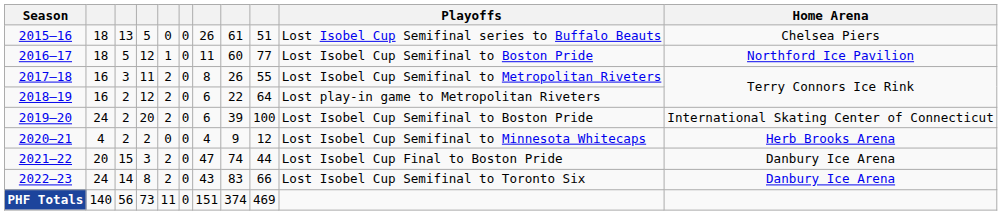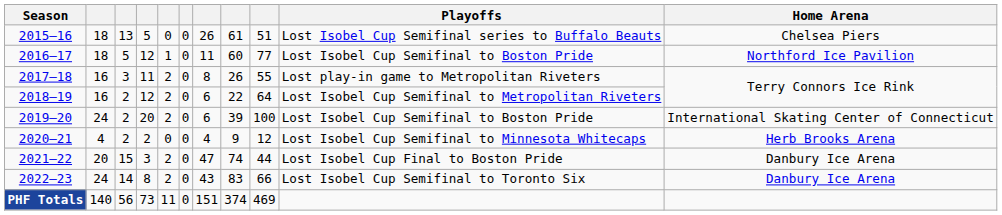 <table class="wikitable" style="text-align:center">
 <tr>
 <th>Season</th>
 <th></th>
 <th></th>
 <th></th>
 <th></th>
 <th></th>
 <th></th>
 <th></th>
 <th></th>
 <th>Playoffs</th>
 <th>Home Arena</th>
 </tr>
 <tr>
 <td><a href='#'>2015–16</a></td>
 <td>18</td>
 <td>13</td>
 <td>5</td>
 <td>0</td>
 <td>0</td>
 <td>26</td>
 <td>61</td>
 <td>51</td>
 <td align=left>Lost <a href='#'>Isobel Cup</a> Semifinal series to <a href='#'>Buffalo Beauts</a></td>
 <td>Chelsea Piers</td>
 </tr>
 <tr>
 <td><a href='#'>2016–17</a></td>
 <td>18</td>
 <td>5</td>
 <td>12</td>
 <td>1</td>
 <td>0</td>
 <td>11</td>
 <td>60</td>
 <td>77</td>
 <td align=left>Lost Isobel Cup Semifinal to <a href='#'>Boston Pride</a></td>
 <td><a href='#'>Northford Ice Pavilion</a></td>
 </tr>
 <tr>
 <td><a href='#'>2017–18</a></td>
 <td>16</td>
 <td>3</td>
 <td>11</td>
 <td>2</td>
 <td>0</td>
 <td>8</td>
 <td>26</td>
 <td>55</td>
-<td align=left>Lost Isobel Cup Semifinal to <a href='#'>Metropolitan Riveters</a></td>
+<td align=left>Lost play-in game to Metropolitan Riveters</td>
 <td rowspan="2">Terry Connors Ice Rink</td>
 </tr>
 <tr>
 <td><a href='#'>2018–19</a></td>
 <td>16</td>
 <td>2</td>
 <td>12</td>
 <td>2</td>
 <td>0</td>
 <td>6</td>
 <td>22</td>
 <td>64</td>
-<td align=left>Lost play-in game to Metropolitan Riveters</td>
+<td align=left>Lost Isobel Cup Semifinal to <a href='#'>Metropolitan Riveters</a></td>
 </tr>
 <tr>
 <td><a href='#'>2019–20</a></td>
 <td>24</td>
 <td>2</td>
 <td>20</td>
 <td>2</td>
 <td>0</td>
 <td>6</td>
 <td>39</td>
 <td>100</td>
 <td align=left>Lost Isobel Cup Semifinal to Boston Pride</td>
 <td>International Skating Center of Connecticut</td>
 </tr>
 <tr>
 <td><a href='#'>2020–21</a></td>
 <td>4</td>
 <td>2</td>
 <td>2</td>
 <td>0</td>
 <td>0</td>
 <td>4</td>
 <td>9</td>
 <td>12</td>
 <td align=left>Lost Isobel Cup Semifinal to <a href='#'>Minnesota Whitecaps</a></td>
 <td><a href='#'>Herb Brooks Arena</a></td>
 </tr>
 <tr>
 <td><a href='#'>2021–22</a></td>
 <td>20</td>
 <td>15</td>
 <td>3</td>
 <td>2</td>
 <td>0</td>
 <td>47</td>
 <td>74</td>
 <td>44</td>
 <td align=left>Lost Isobel Cup Final to Boston Pride</td>
 <td>Danbury Ice Arena</td>
 </tr>
 <tr>
 <td><a href='#'>2022–23</a></td>
 <td>24</td>
 <td>14</td>
 <td>8</td>
 <td>2</td>
 <td>0</td>
 <td>43</td>
 <td>83</td>
 <td>66</td>
 <td align=left>Lost Isobel Cup Semifinal to Toronto Six</td>
 <td><a href='#'>Danbury Ice Arena</a></td>
 </tr>
 <tr>
 <td style="background:#1C449C; color:white"><strong>PHF Totals</strong></td>
 <td>140</td>
 <td>56</td>
 <td>73</td>
 <td>11</td>
 <td>0</td>
 <td>151</td>
 <td>374</td>
 <td>469</td>
 <td></td>
 </tr>
 </table>
